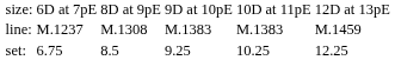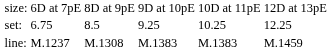 <table style="margin-left:40px;">
 <tr>
 <td>size:</td>
 <td>6D at 7pE</td>
 <td>8D at 9pE</td>
 <td>9D at 10pE</td>
 <td>10D at 11pE</td>
 <td>12D at 13pE</td>
 </tr>
 <tr>
+<td>set:</td>
+<td>6.75</td>
+<td>8.5</td>
+<td>9.25</td>
+<td>10.25</td>
+<td>12.25</td>
+</tr>
+<tr>
 <td>line:</td>
 <td>M.1237</td>
 <td>M.1308</td>
 <td>M.1383</td>
 <td>M.1383</td>
 <td>M.1459</td>
 </tr>
-<tr>
-<td>set:</td>
-<td>6.75</td>
-<td>8.5</td>
-<td>9.25</td>
-<td>10.25</td>
-<td>12.25</td>
-</tr>
 </table>
